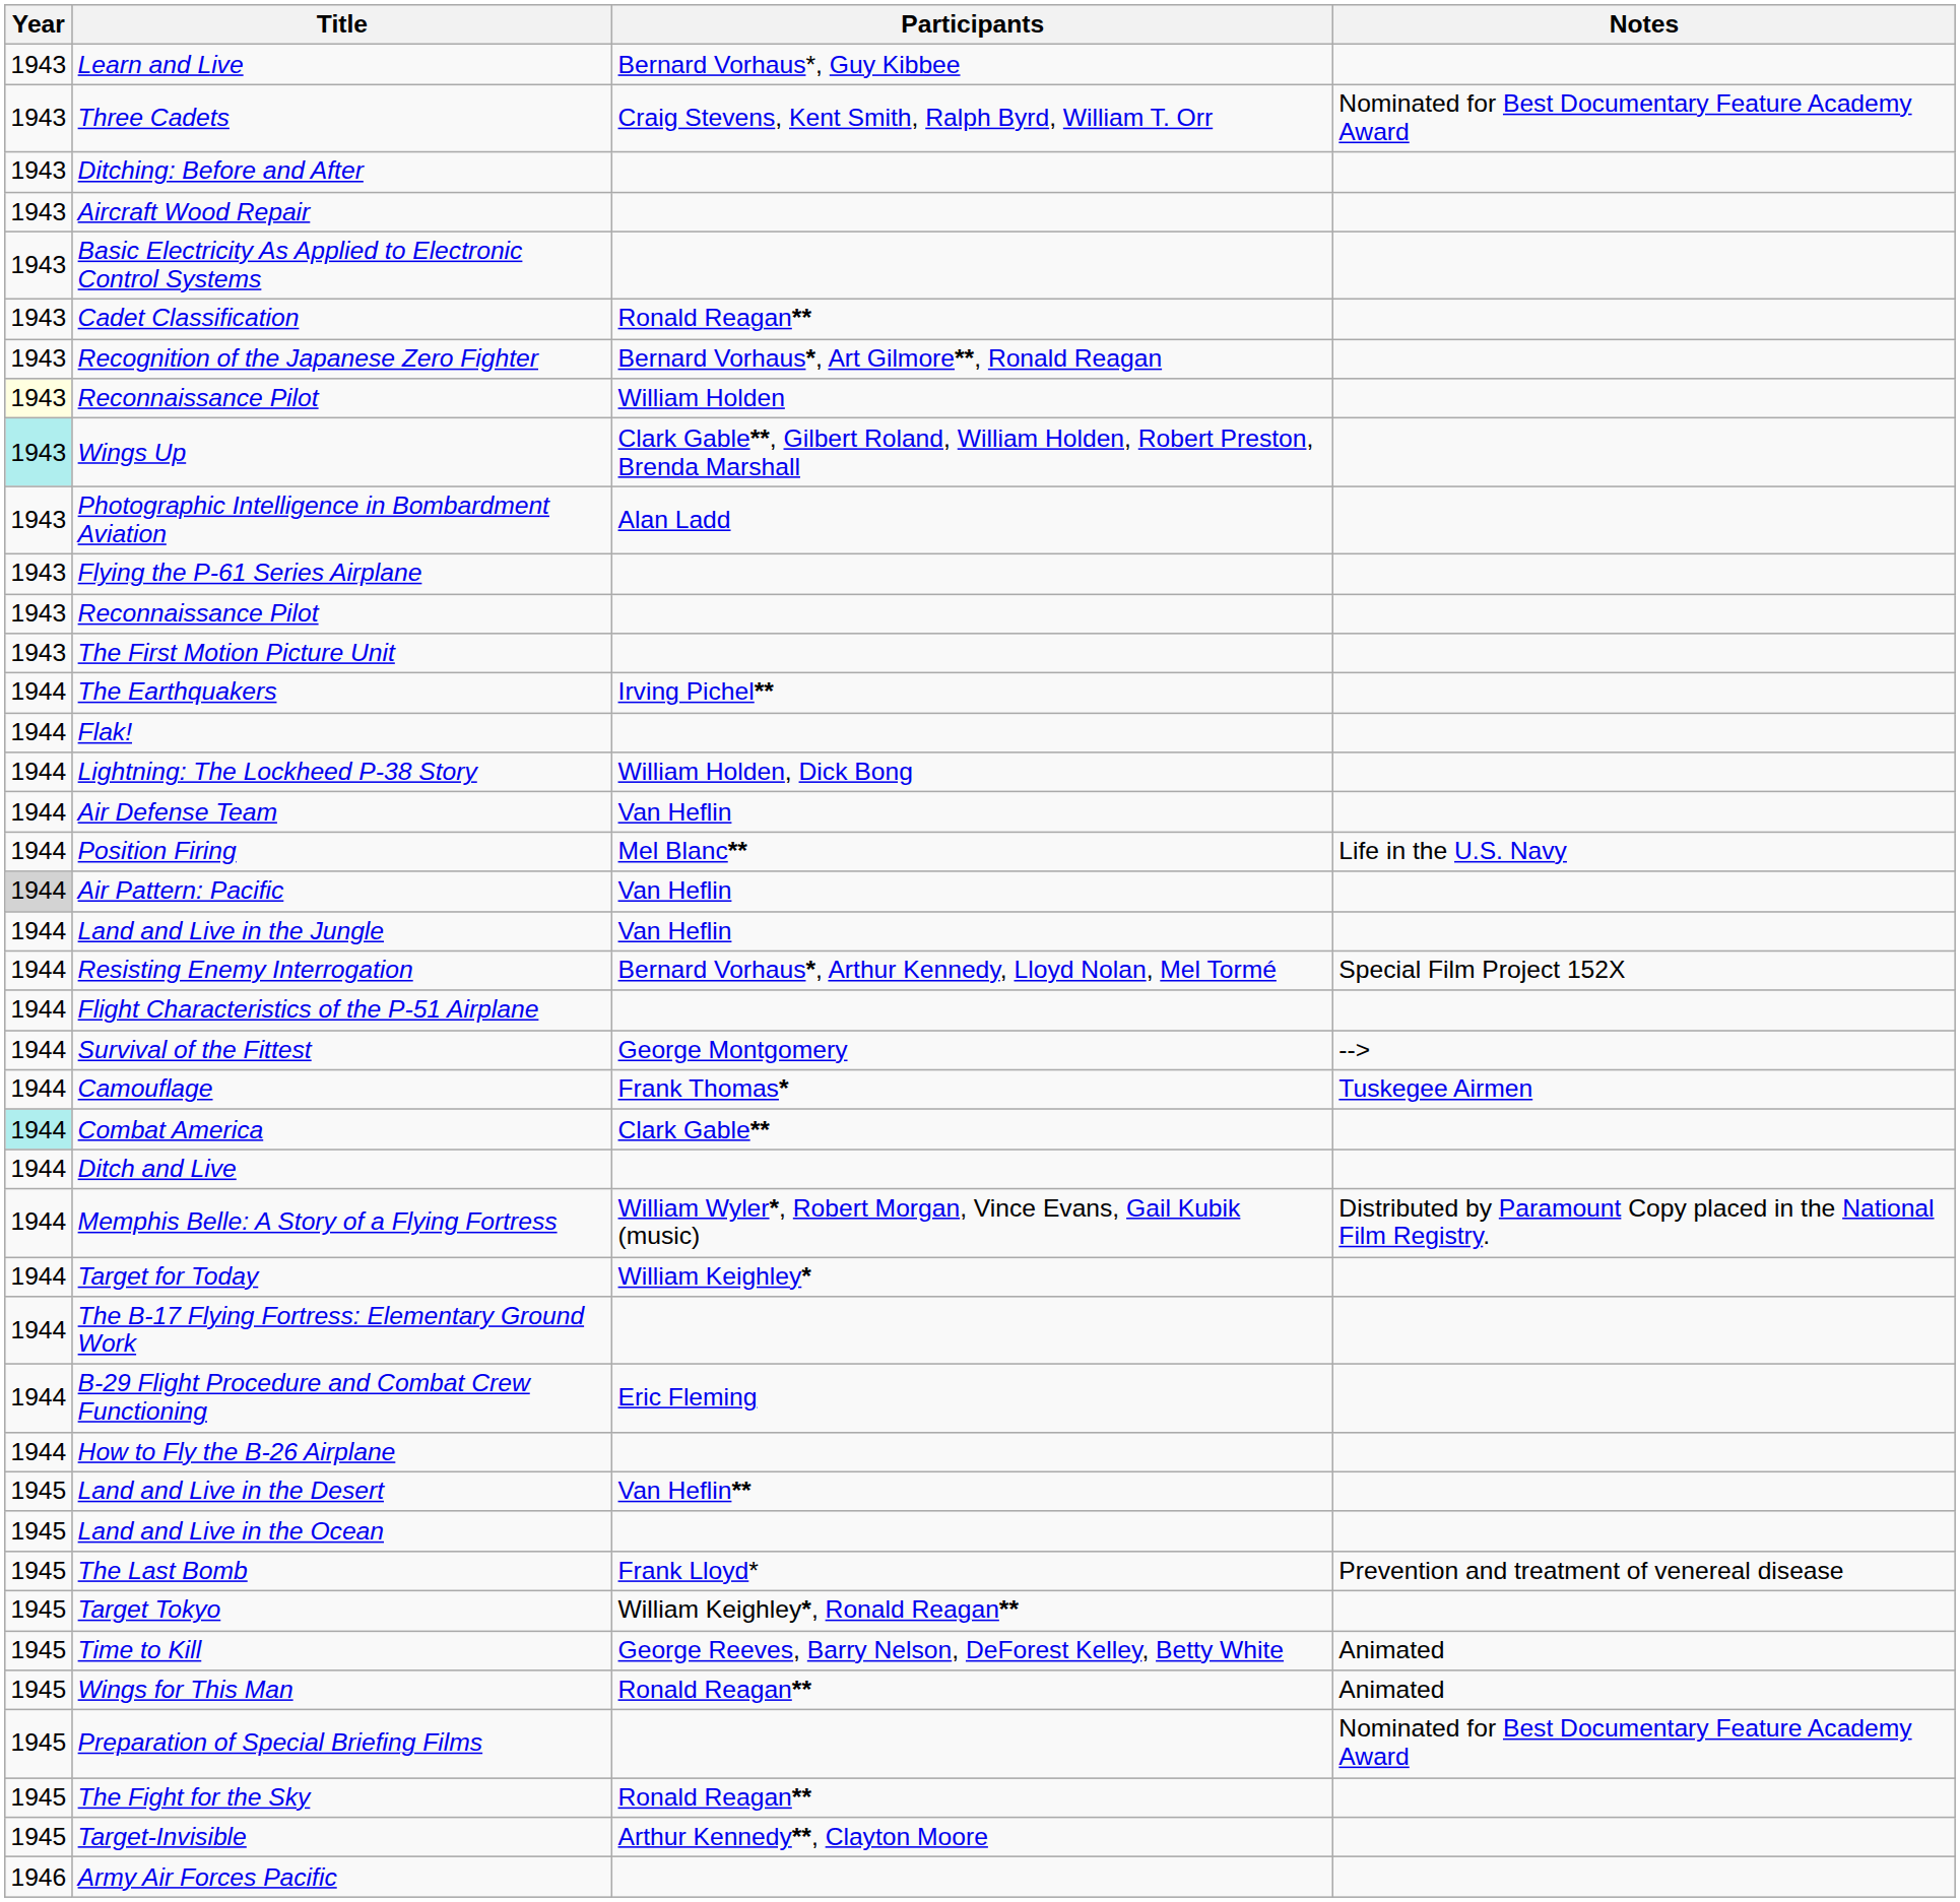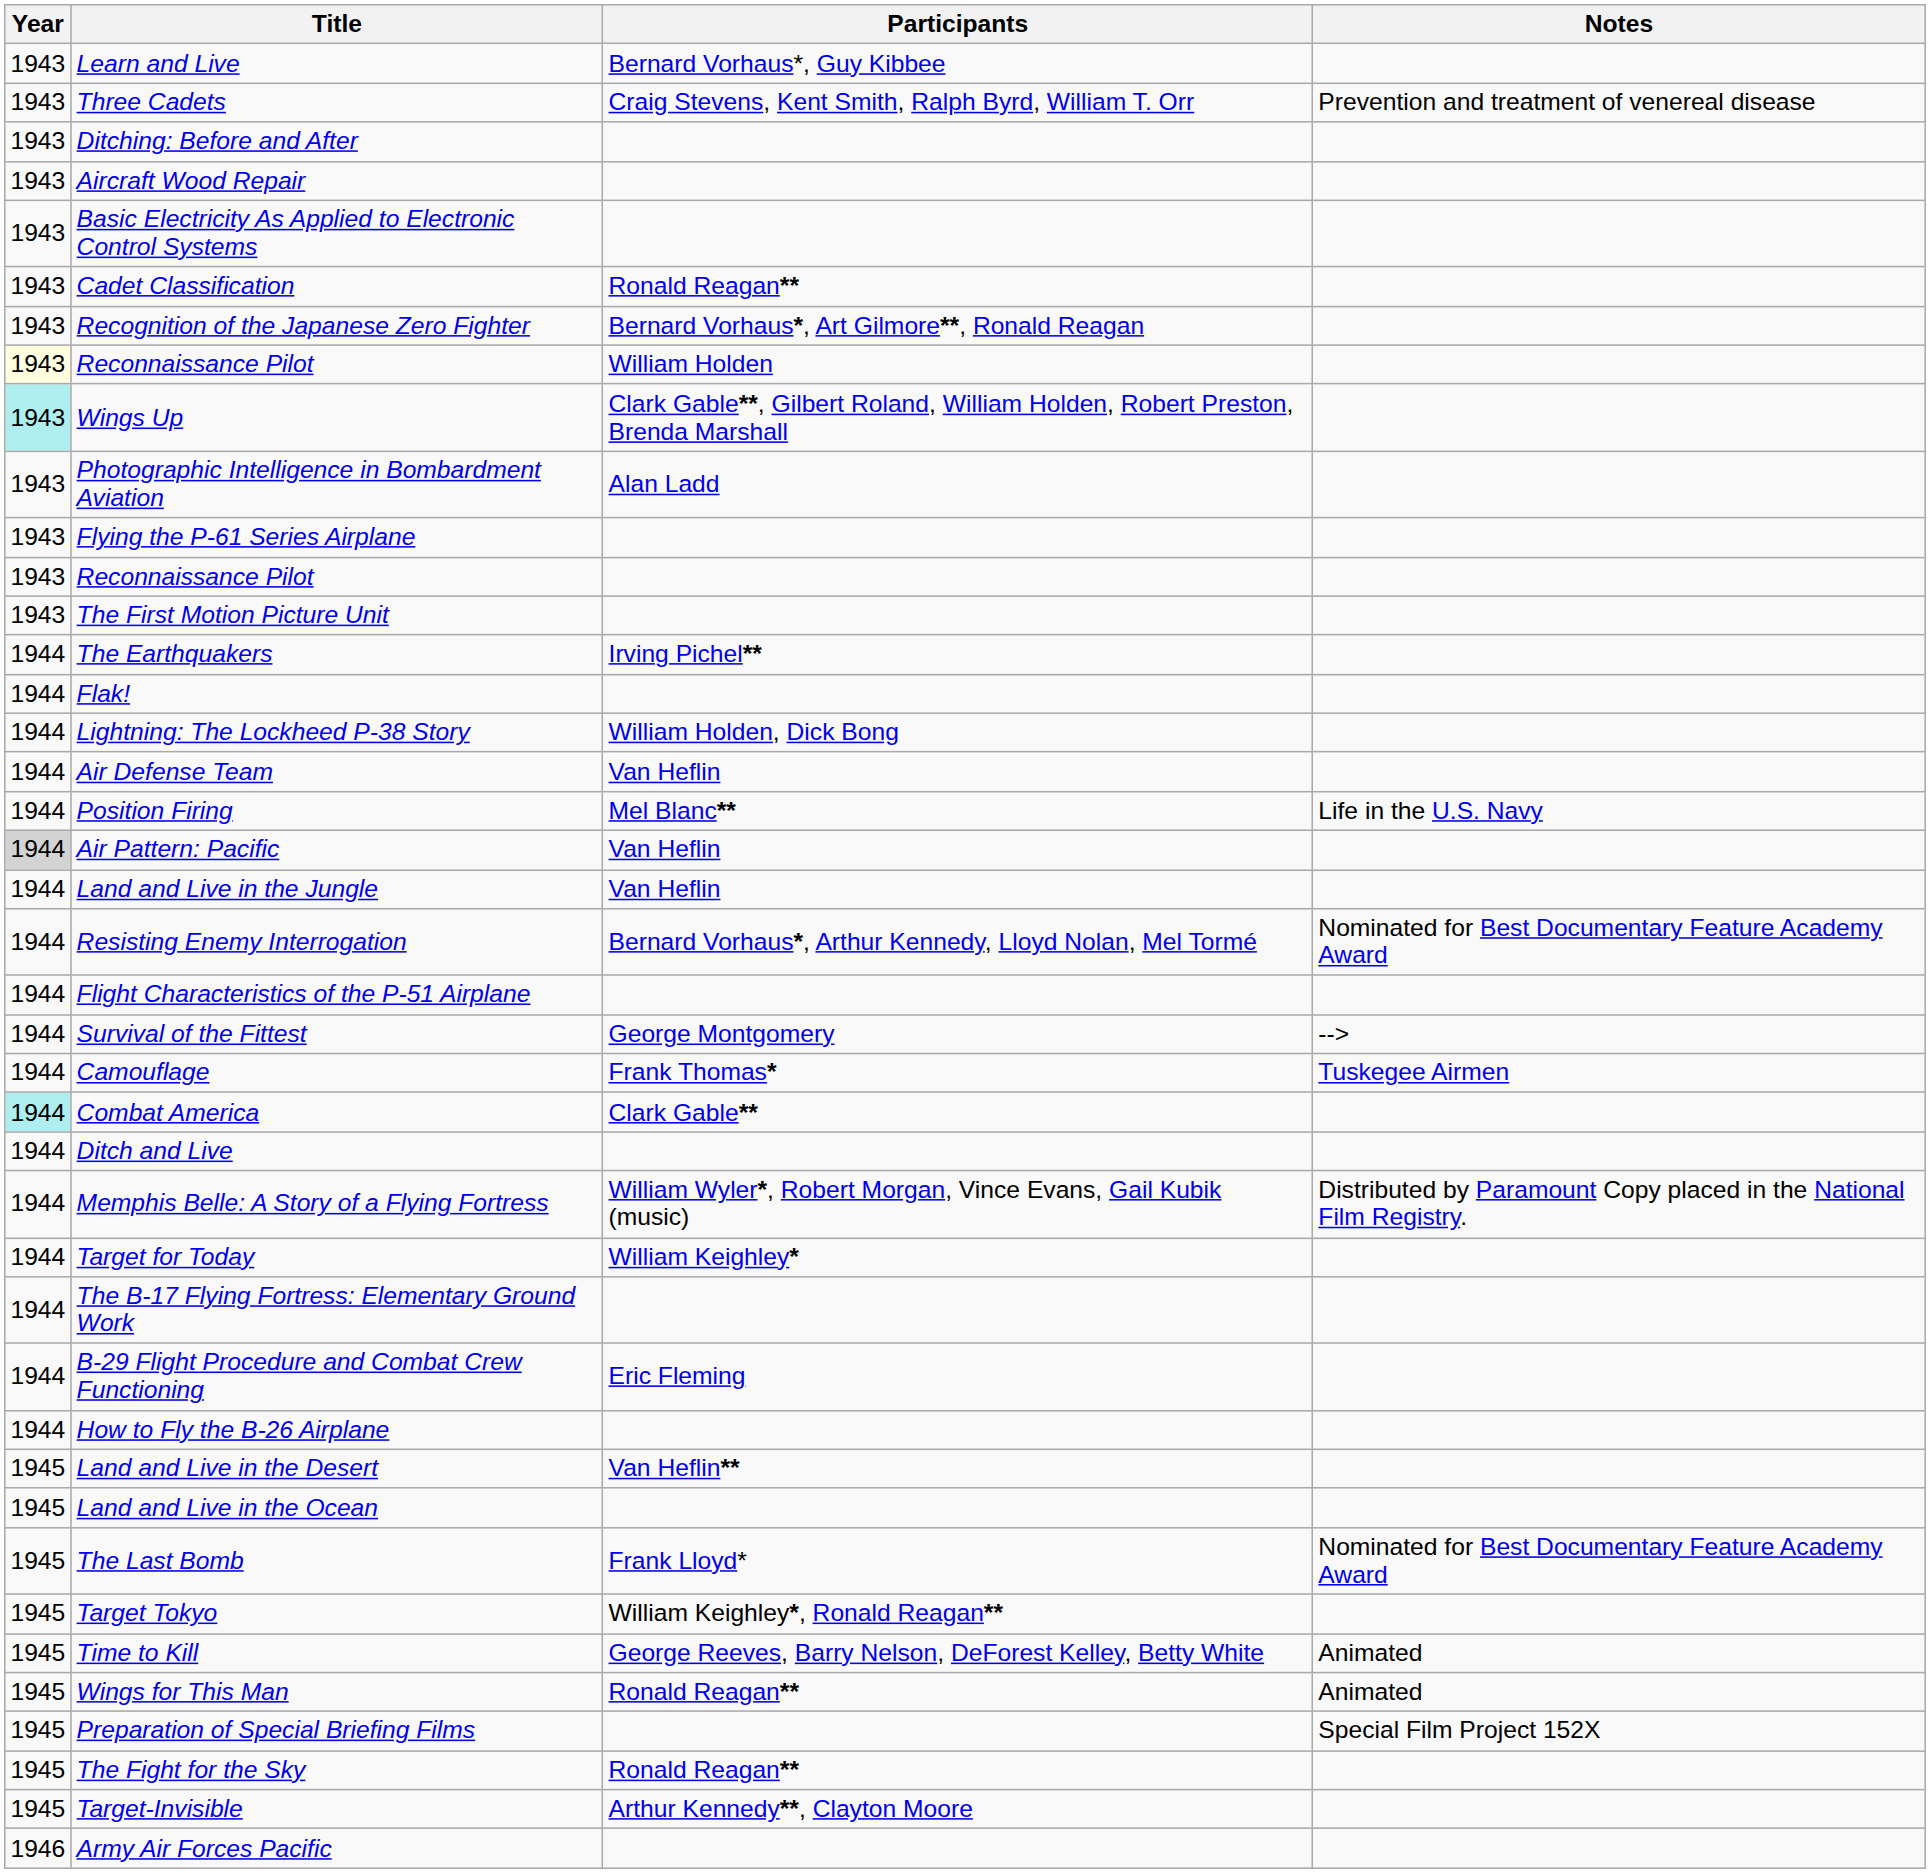 <table class="wikitable sortable">
 <tr>
 <th>Year</th>
 <th>Title</th>
 <th class="unsortable">Participants</th>
 <th class="unsortable">Notes</th>
 </tr>
 <tr>
 <td>1943</td>
 <td><em><a href='#'>Learn and Live</a></em></td>
 <td><a href='#'>Bernard Vorhaus</a>*, <a href='#'>Guy Kibbee</a></td>
 <td></td>
 </tr>
 <tr>
 <td>1943</td>
 <td><em><a href='#'>Three Cadets</a></em></td>
 <td><a href='#'>Craig Stevens</a>, <a href='#'>Kent Smith</a>, <a href='#'>Ralph Byrd</a>, <a href='#'>William T. Orr</a></td>
-<td>Nominated for <a href='#'>Best Documentary Feature Academy Award</a></td>
+<td>Prevention and treatment of venereal disease</td>
 </tr>
 <tr>
 <td>1943</td>
 <td><em><a href='#'>Ditching: Before and After</a></em></td>
 <td></td>
 <td></td>
 </tr>
 <tr>
 <td>1943</td>
 <td><em><a href='#'>Aircraft Wood Repair</a></em></td>
 <td></td>
 <td></td>
 </tr>
 <tr>
 <td>1943</td>
 <td><em><a href='#'>Basic Electricity As Applied to Electronic Control Systems</a></em></td>
 <td></td>
 <td></td>
 </tr>
 <tr>
 <td>1943</td>
 <td><em><a href='#'>Cadet Classification</a></em></td>
 <td><a href='#'>Ronald Reagan</a><strong>**</strong></td>
 <td></td>
 </tr>
 <tr>
 <td>1943</td>
 <td><em><a href='#'>Recognition of the Japanese Zero Fighter</a></em></td>
 <td><a href='#'>Bernard Vorhaus</a><strong>*</strong>, <a href='#'>Art Gilmore</a><strong>**</strong>, <a href='#'>Ronald Reagan</a></td>
 <td></td>
 </tr>
 <tr>
 <td style="background: lightyellow;">1943</td>
 <td><em><a href='#'>Reconnaissance Pilot</a></em></td>
 <td><a href='#'>William Holden</a></td>
 <td></td>
 </tr>
 <tr>
 <td style="background: paleturquoise;">1943</td>
 <td><em><a href='#'>Wings Up</a></em></td>
 <td><a href='#'>Clark Gable</a><strong>**</strong>, <a href='#'>Gilbert Roland</a>, <a href='#'>William Holden</a>, <a href='#'>Robert Preston</a>, <a href='#'>Brenda Marshall</a></td>
 <td></td>
 </tr>
 <tr>
 <td>1943</td>
 <td><em><a href='#'>Photographic Intelligence in Bombardment Aviation</a></em></td>
 <td><a href='#'>Alan Ladd</a></td>
 <td></td>
 </tr>
 <tr>
 <td>1943</td>
 <td><em><a href='#'>Flying the P-61 Series Airplane</a></em>  </td>
 <td></td>
 <td></td>
 </tr>
 <tr>
 <td>1943</td>
 <td><em><a href='#'>Reconnaissance Pilot</a></em>  </td>
 <td></td>
 <td></td>
 </tr>
 <tr>
 <td>1943</td>
 <td><em><a href='#'>The First Motion Picture Unit</a></em></td>
 <td></td>
 <td></td>
 </tr>
 <tr>
 <td>1944</td>
 <td><em><a href='#'>The Earthquakers</a></em>  </td>
 <td><a href='#'>Irving Pichel</a><strong>**</strong></td>
 <td></td>
 </tr>
 <tr>
 <td>1944</td>
 <td><em><a href='#'>Flak!</a></em> </td>
 <td></td>
 <td></td>
 </tr>
 <tr>
 <td>1944</td>
 <td><em><a href='#'>Lightning: The Lockheed P-38 Story</a></em></td>
 <td><a href='#'>William Holden</a>, <a href='#'>Dick Bong</a></td>
 <td></td>
 </tr>
 <tr>
 <td>1944</td>
 <td><em><a href='#'>Air Defense Team</a></em></td>
 <td><a href='#'>Van Heflin</a></td>
 <td></td>
 </tr>
 <tr>
 <td>1944</td>
 <td><em><a href='#'>Position Firing</a></em></td>
 <td><a href='#'>Mel Blanc</a><strong>**</strong></td>
 <td>Life in the <a href='#'>U.S. Navy</a></td>
 </tr>
 <tr>
 <td style="background: lightgrey;">1944</td>
 <td><em><a href='#'>Air Pattern: Pacific</a></em></td>
 <td><a href='#'>Van Heflin</a></td>
 <td></td>
 </tr>
 <tr>
 <td>1944</td>
 <td><em><a href='#'>Land and Live in the Jungle</a></em></td>
 <td><a href='#'>Van Heflin</a></td>
 <td></td>
 </tr>
 <tr>
 <td>1944</td>
 <td><em><a href='#'>Resisting Enemy Interrogation</a></em></td>
 <td><a href='#'>Bernard Vorhaus</a><strong>*</strong>, <a href='#'>Arthur Kennedy</a>, <a href='#'>Lloyd Nolan</a>, <a href='#'>Mel Tormé</a></td>
-<td>Special Film Project 152X</td>
+<td>Nominated for <a href='#'>Best Documentary Feature Academy Award</a></td>
 </tr>
 <tr>
 <td>1944</td>
 <td><em><a href='#'>Flight Characteristics of the P-51 Airplane</a></em></td>
 <td></td>
 <td><br></td>
 </tr>
 <tr>
 <td>1944</td>
 <td><em><a href='#'>Survival of the Fittest</a></em></td>
 <td><a href='#'>George Montgomery</a></td>
 <td>--></td>
 </tr>
 <tr>
 <td>1944</td>
 <td><em><a href='#'>Camouflage</a></em></td>
 <td><a href='#'>Frank Thomas</a><strong>*</strong></td>
 <td><a href='#'>Tuskegee Airmen</a></td>
 </tr>
 <tr>
 <td style="background: paleturquoise;">1944</td>
 <td><em><a href='#'>Combat America</a></em></td>
 <td><a href='#'>Clark Gable</a><strong>**</strong></td>
 <td><br></td>
 </tr>
 <tr>
 <td>1944</td>
 <td><em><a href='#'>Ditch and Live</a></em></td>
 <td></td>
 <td></td>
 </tr>
 <tr>
 <td>1944</td>
 <td><em><a href='#'>Memphis Belle: A Story of a Flying Fortress</a></em></td>
 <td><a href='#'>William Wyler</a><strong>*</strong>, <a href='#'>Robert Morgan</a>, Vince Evans, <a href='#'>Gail Kubik</a> (music)</td>
 <td>Distributed by <a href='#'>Paramount</a> Copy placed in the <a href='#'>National Film Registry</a>.</td>
 </tr>
 <tr>
 <td>1944</td>
 <td><em><a href='#'>Target for Today</a></em></td>
 <td><a href='#'>William Keighley</a><strong>*</strong></td>
 <td></td>
 </tr>
 <tr>
 <td>1944</td>
 <td><em><a href='#'>The B-17 Flying Fortress: Elementary Ground Work</a></em></td>
 <td></td>
 <td></td>
 </tr>
 <tr>
 <td>1944</td>
 <td><em><a href='#'>B-29 Flight Procedure and Combat Crew Functioning</a></em></td>
 <td><a href='#'>Eric Fleming</a></td>
 <td></td>
 </tr>
 <tr>
 <td>1944</td>
 <td><em><a href='#'>How to Fly the B-26 Airplane</a></em></td>
 <td></td>
 <td></td>
 </tr>
 <tr>
 <td>1945</td>
 <td><em><a href='#'>Land and Live in the Desert</a></em></td>
 <td><a href='#'>Van Heflin</a><strong>**</strong></td>
 <td></td>
 </tr>
 <tr>
 <td>1945</td>
 <td><em><a href='#'>Land and Live in the Ocean</a></em></td>
 <td></td>
 <td><br></td>
 </tr>
 <tr>
 <td>1945</td>
 <td><em><a href='#'>The Last Bomb</a></em></td>
 <td><a href='#'>Frank Lloyd</a>*</td>
-<td>Prevention and treatment of venereal disease</td>
+<td>Nominated for <a href='#'>Best Documentary Feature Academy Award</a></td>
 </tr>
 <tr>
 <td>1945</td>
 <td><em><a href='#'>Target Tokyo</a></em></td>
 <td>William Keighley<strong>*</strong>, <a href='#'>Ronald Reagan</a><strong>**</strong></td>
 <td></td>
 </tr>
 <tr>
 <td>1945</td>
 <td><em><a href='#'>Time to Kill</a></em>    </td>
 <td><a href='#'>George Reeves</a>, <a href='#'>Barry Nelson</a>, <a href='#'>DeForest Kelley</a>, <a href='#'>Betty White</a></td>
 <td>Animated</td>
 </tr>
 <tr>
 <td>1945</td>
 <td><em><a href='#'>Wings for This Man</a></em></td>
 <td><a href='#'>Ronald Reagan</a><strong>**</strong></td>
 <td>Animated</td>
 </tr>
 <tr>
 <td>1945</td>
 <td><em><a href='#'>Preparation of Special Briefing Films</a></em></td>
 <td></td>
-<td>Nominated for <a href='#'>Best Documentary Feature Academy Award</a></td>
+<td>Special Film Project 152X</td>
 </tr>
 <tr>
 <td>1945</td>
 <td><em><a href='#'>The Fight for the Sky</a></em></td>
 <td><a href='#'>Ronald Reagan</a><strong>**</strong></td>
 <td></td>
 </tr>
 <tr>
 <td>1945</td>
 <td><em><a href='#'>Target-Invisible</a></em>   </td>
 <td><a href='#'>Arthur Kennedy</a><strong>**</strong>, <a href='#'>Clayton Moore</a></td>
 <td></td>
 </tr>
 <tr>
 <td>1946</td>
 <td><em><a href='#'>Army Air Forces Pacific</a></em>    </td>
 <td></td>
 <td></td>
 </tr>
 </table>
